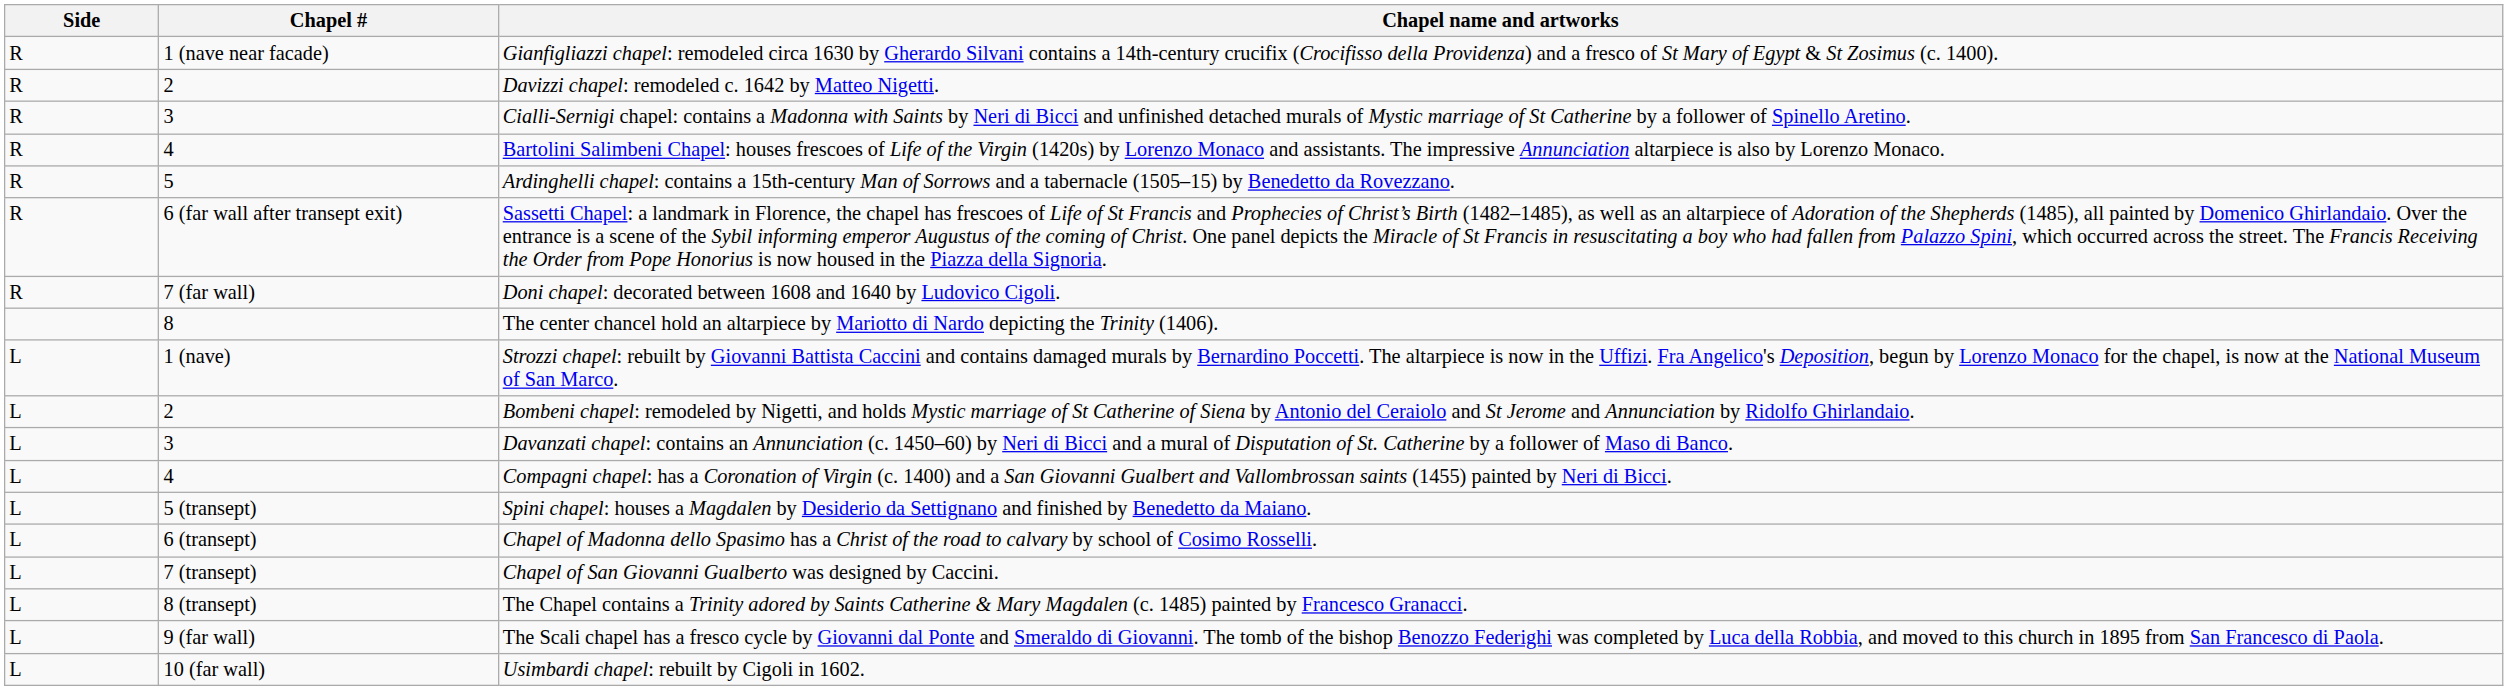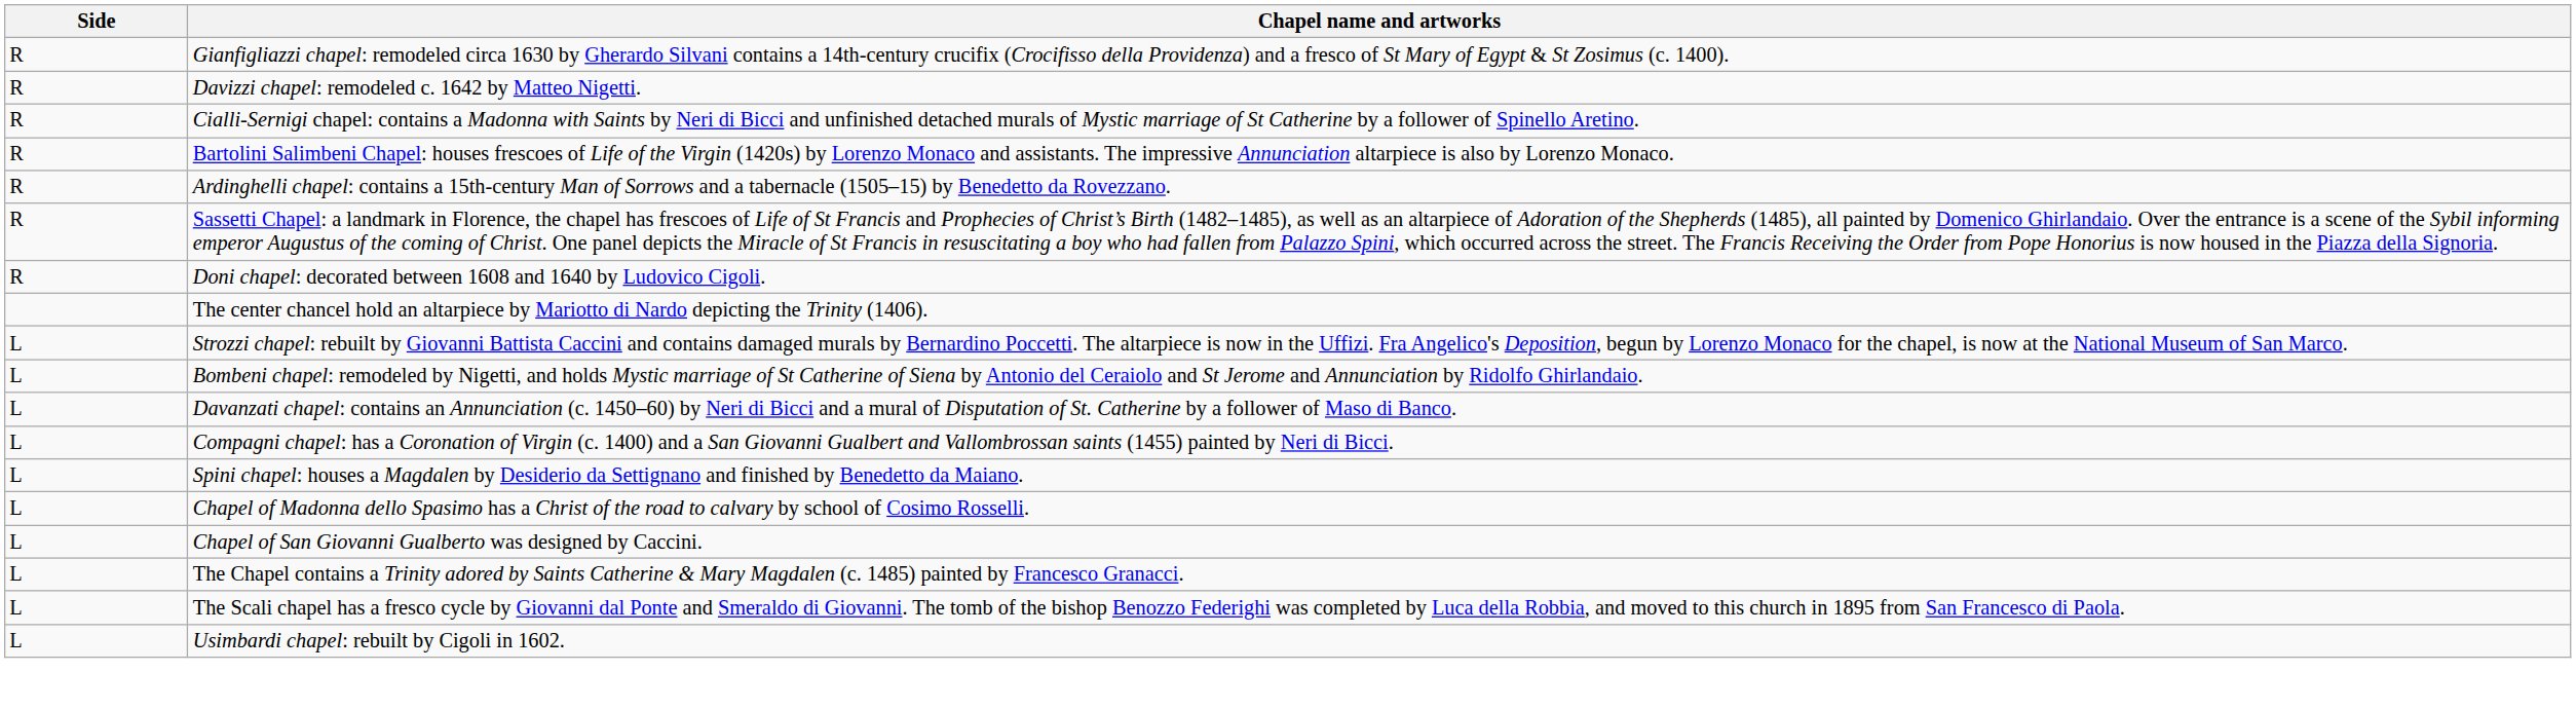 <table class=wikitable>
 <tr>
 <th width="5%">Side</th>
-<th width="11%">Chapel #</th>
 <th width="65%">Chapel name and artworks</th>
 </tr>
 <tr valign="top">
 <td>R</td>
-<td>1 (nave near facade)</td>
 <td><em>Gianfigliazzi chapel</em>: remodeled circa 1630 by <a href='#'>Gherardo Silvani</a> contains a 14th-century crucifix (<em>Crocifisso della Providenza</em>) and a fresco of <em>St Mary of Egypt</em> & <em>St Zosimus</em> (c. 1400).</td>
 </tr>
 <tr valign="top">
 <td>R</td>
-<td>2</td>
 <td><em>Davizzi chapel</em>: remodeled c. 1642 by <a href='#'>Matteo Nigetti</a>.</td>
 </tr>
 <tr valign="top">
 <td>R</td>
-<td>3</td>
 <td><em>Cialli-Sernigi</em> chapel: contains a <em>Madonna with Saints</em> by <a href='#'>Neri di Bicci</a> and unfinished detached murals of <em>Mystic marriage of St Catherine</em> by a follower of <a href='#'>Spinello Aretino</a>.</td>
 </tr>
 <tr valign="top">
 <td>R</td>
-<td>4</td>
 <td><a href='#'>Bartolini Salimbeni Chapel</a>: houses frescoes of <em>Life of the Virgin</em> (1420s) by <a href='#'>Lorenzo Monaco</a> and assistants. The impressive <em><a href='#'>Annunciation</a></em> altarpiece is also by Lorenzo Monaco.</td>
 </tr>
 <tr valign="top">
 <td>R</td>
-<td>5</td>
 <td><em>Ardinghelli chapel</em>: contains a 15th-century <em>Man of Sorrows</em> and a tabernacle (1505–15) by <a href='#'>Benedetto da Rovezzano</a>.</td>
 </tr>
 <tr valign="top">
 <td>R</td>
-<td>6 (far wall after transept exit)</td>
 <td><a href='#'>Sassetti Chapel</a>: a landmark in Florence, the chapel has frescoes of <em>Life of St Francis</em> and <em>Prophecies of Christ’s Birth</em> (1482–1485), as well as an altarpiece of <em>Adoration of the Shepherds</em> (1485), all painted by <a href='#'>Domenico Ghirlandaio</a>. Over the entrance is a scene of the <em>Sybil informing emperor Augustus of the coming of Christ</em>. One panel depicts the <em>Miracle of St Francis in resuscitating a boy who had fallen from <a href='#'>Palazzo Spini</a></em>, which occurred across the street. The <em>Francis Receiving the Order from Pope Honorius</em> is now housed in the <a href='#'>Piazza della Signoria</a>.</td>
 </tr>
 <tr valign="top">
 <td>R</td>
-<td>7 (far wall)</td>
 <td><em>Doni chapel</em>: decorated between 1608 and 1640 by <a href='#'>Ludovico Cigoli</a>.</td>
 </tr>
 <tr valign="top">
 <td></td>
-<td>8</td>
 <td>The center chancel hold an altarpiece by <a href='#'>Mariotto di Nardo</a> depicting the <em>Trinity</em> (1406).</td>
 </tr>
 <tr valign="top">
 <td>L</td>
-<td>1 (nave)</td>
 <td><em>Strozzi chapel</em>: rebuilt by <a href='#'>Giovanni Battista Caccini</a> and contains damaged murals by <a href='#'>Bernardino Poccetti</a>. The altarpiece is now in the <a href='#'>Uffizi</a>. <a href='#'>Fra Angelico</a>'s <em><a href='#'>Deposition</a></em>, begun by <a href='#'>Lorenzo Monaco</a> for the chapel, is now at the <a href='#'>National Museum of San Marco</a>.</td>
 </tr>
 <tr valign="top">
 <td>L</td>
-<td>2</td>
 <td><em>Bombeni chapel</em>: remodeled by Nigetti, and holds <em>Mystic marriage of St Catherine of Siena</em> by <a href='#'>Antonio del Ceraiolo</a> and <em>St Jerome</em> and <em>Annunciation</em> by <a href='#'>Ridolfo Ghirlandaio</a>.</td>
 </tr>
 <tr valign="top">
 <td>L</td>
-<td>3</td>
 <td><em>Davanzati chapel</em>: contains an <em>Annunciation</em> (c. 1450–60) by <a href='#'>Neri di Bicci</a> and a mural of <em>Disputation of St. Catherine</em> by a follower of <a href='#'>Maso di Banco</a>.</td>
 </tr>
 <tr valign="top">
 <td>L</td>
-<td>4</td>
 <td><em>Compagni chapel</em>: has a <em>Coronation of Virgin</em> (c. 1400) and a <em>San Giovanni Gualbert and Vallombrossan saints</em> (1455) painted by <a href='#'>Neri di Bicci</a>.</td>
 </tr>
 <tr valign="top">
 <td>L</td>
-<td>5 (transept)</td>
 <td><em>Spini chapel</em>: houses a <em>Magdalen</em> by <a href='#'>Desiderio da Settignano</a> and finished by <a href='#'>Benedetto da Maiano</a>.</td>
 </tr>
 <tr valign="top">
 <td>L</td>
-<td>6 (transept)</td>
 <td><em>Chapel of Madonna dello Spasimo</em> has a <em>Christ of the road to calvary</em> by school of <a href='#'>Cosimo Rosselli</a>.</td>
 </tr>
 <tr valign="top">
 <td>L</td>
-<td>7 (transept)</td>
 <td><em>Chapel of San Giovanni Gualberto</em> was designed by Caccini.</td>
 </tr>
 <tr valign="top">
 <td>L</td>
-<td>8 (transept)</td>
 <td>The Chapel contains a <em>Trinity adored by Saints Catherine & Mary Magdalen</em> (c. 1485) painted by <a href='#'>Francesco Granacci</a>.</td>
 </tr>
 <tr valign="top">
 <td>L</td>
-<td>9 (far wall)</td>
 <td>The Scali chapel has a fresco cycle by <a href='#'>Giovanni dal Ponte</a> and <a href='#'>Smeraldo di Giovanni</a>. The tomb of the bishop <a href='#'>Benozzo Federighi</a> was completed by <a href='#'>Luca della Robbia</a>, and moved to this church in 1895 from <a href='#'>San Francesco di Paola</a>.</td>
 </tr>
 <tr valign="top">
 <td>L</td>
-<td>10 (far wall)</td>
 <td><em>Usimbardi chapel</em>: rebuilt by Cigoli in 1602.</td>
 </tr>
 </table>
